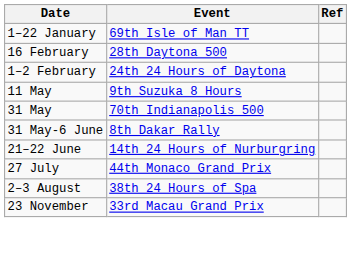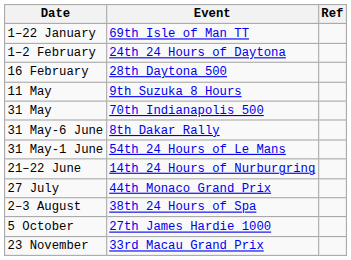 <table class="wikitable" style="font-size: 85%">
 <tr>
 <th>Date</th>
 <th>Event</th>
 <th>Ref</th>
 </tr>
 <tr>
 <td>1–22 January</td>
 <td><a href='#'>69th Isle of Man TT</a></td>
 <td></td>
 </tr>
 <tr>
-<td>16 February</td>
-<td><a href='#'>28th Daytona 500</a></td>
+<td>1–2 February</td>
+<td><a href='#'>24th 24 Hours of Daytona</a></td>
 <td></td>
 </tr>
 <tr>
-<td>1–2 February</td>
-<td><a href='#'>24th 24 Hours of Daytona</a></td>
+<td>16 February</td>
+<td><a href='#'>28th Daytona 500</a></td>
 <td></td>
 </tr>
 <tr>
 <td>11 May</td>
 <td><a href='#'>9th Suzuka 8 Hours</a></td>
 <td></td>
 </tr>
 <tr>
 <td>31 May</td>
 <td><a href='#'>70th Indianapolis 500</a></td>
 <td></td>
 </tr>
 <tr>
 <td>31 May-6 June</td>
 <td><a href='#'>8th Dakar Rally</a></td>
 <td></td>
 </tr>
 <tr>
+<td>31 May-1 June</td>
+<td><a href='#'>54th 24 Hours of Le Mans</a></td>
+<td></td>
+</tr>
+<tr>
 <td>21–22 June</td>
 <td><a href='#'>14th 24 Hours of Nurburgring</a></td>
 <td></td>
 </tr>
 <tr>
 <td>27 July</td>
 <td><a href='#'>44th Monaco Grand Prix</a></td>
 <td></td>
 </tr>
 <tr>
 <td>2–3 August</td>
 <td><a href='#'>38th 24 Hours of Spa</a></td>
 <td></td>
 </tr>
 <tr>
+<td>5 October</td>
+<td><a href='#'>27th James Hardie 1000</a></td>
+<td></td>
+</tr>
+<tr>
 <td>23 November</td>
 <td><a href='#'>33rd Macau Grand Prix</a></td>
 <td></td>
 </tr>
 </table>
